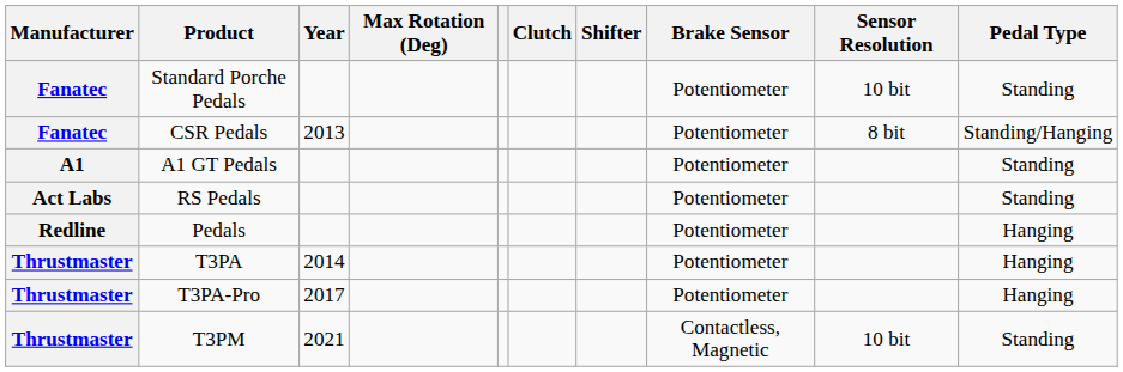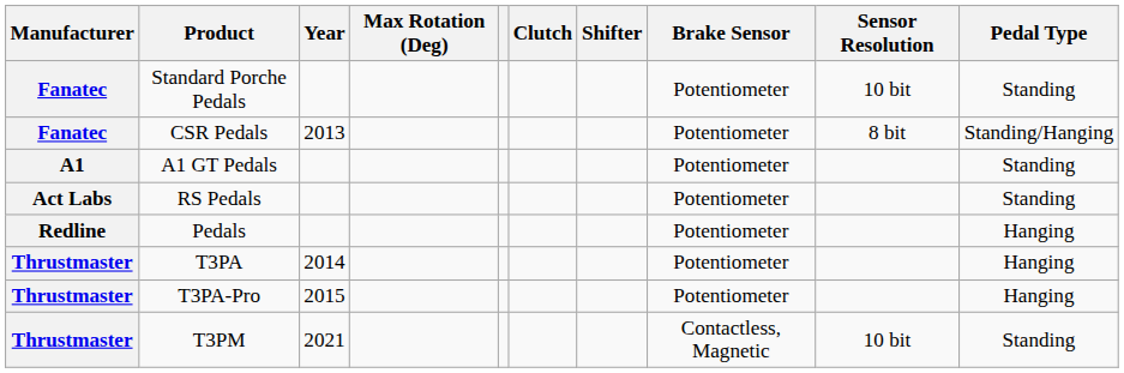 <table class="wikitable sortable" style="text-align:center; width:auto;">
 <tr>
 <th scope="col">Manufacturer</th>
 <th scope="col">Product</th>
 <th scope="col">Year</th>
 <th scope="col">Max Rotation (Deg)</th>
 <th scope="col"></th>
 <th scope="col">Clutch</th>
 <th scope="col">Shifter</th>
 <th scope="col">Brake Sensor</th>
 <th scope="col">Sensor Resolution</th>
 <th scope="col">Pedal Type</th>
 </tr>
 <tr>
 <th scope="row"><a href='#'>Fanatec</a> </th>
 <td>Standard Porche Pedals</td>
 <td></td>
 <td></td>
 <td></td>
 <td></td>
 <td></td>
 <td>Potentiometer</td>
 <td>10 bit</td>
 <td>Standing</td>
 </tr>
 <tr>
 <th scope="row"><a href='#'>Fanatec</a> </th>
 <td>CSR Pedals</td>
 <td>2013</td>
 <td></td>
 <td></td>
 <td></td>
 <td></td>
 <td>Potentiometer</td>
 <td>8 bit</td>
 <td>Standing/Hanging</td>
 </tr>
 <tr>
 <th scope="row">A1</th>
 <td>A1 GT Pedals</td>
 <td></td>
 <td></td>
 <td></td>
 <td></td>
 <td></td>
 <td>Potentiometer</td>
 <td></td>
 <td>Standing</td>
 </tr>
 <tr>
 <th scope="row">Act Labs</th>
 <td>RS Pedals</td>
 <td></td>
 <td></td>
 <td></td>
 <td></td>
 <td></td>
 <td>Potentiometer</td>
 <td></td>
 <td>Standing</td>
 </tr>
 <tr>
 <th scope="row">Redline</th>
 <td>Pedals</td>
 <td></td>
 <td></td>
 <td></td>
 <td></td>
 <td></td>
 <td>Potentiometer</td>
 <td></td>
 <td>Hanging</td>
 </tr>
 <tr>
 <th scope="row"><a href='#'>Thrustmaster</a></th>
 <td>T3PA</td>
 <td>2014</td>
 <td></td>
 <td></td>
 <td></td>
 <td></td>
 <td>Potentiometer</td>
 <td></td>
 <td>Hanging</td>
 </tr>
 <tr>
 <th scope="row"><a href='#'>Thrustmaster</a></th>
 <td>T3PA-Pro</td>
-<td>2017</td>
+<td>2015</td>
 <td></td>
 <td></td>
 <td></td>
 <td></td>
 <td>Potentiometer</td>
 <td></td>
 <td>Hanging</td>
 </tr>
 <tr>
 <th scope="row"><a href='#'>Thrustmaster</a></th>
 <td>T3PM</td>
 <td>2021</td>
 <td></td>
 <td></td>
 <td></td>
 <td></td>
 <td>Contactless, Magnetic</td>
 <td>10 bit</td>
 <td>Standing</td>
 </tr>
 </table>
